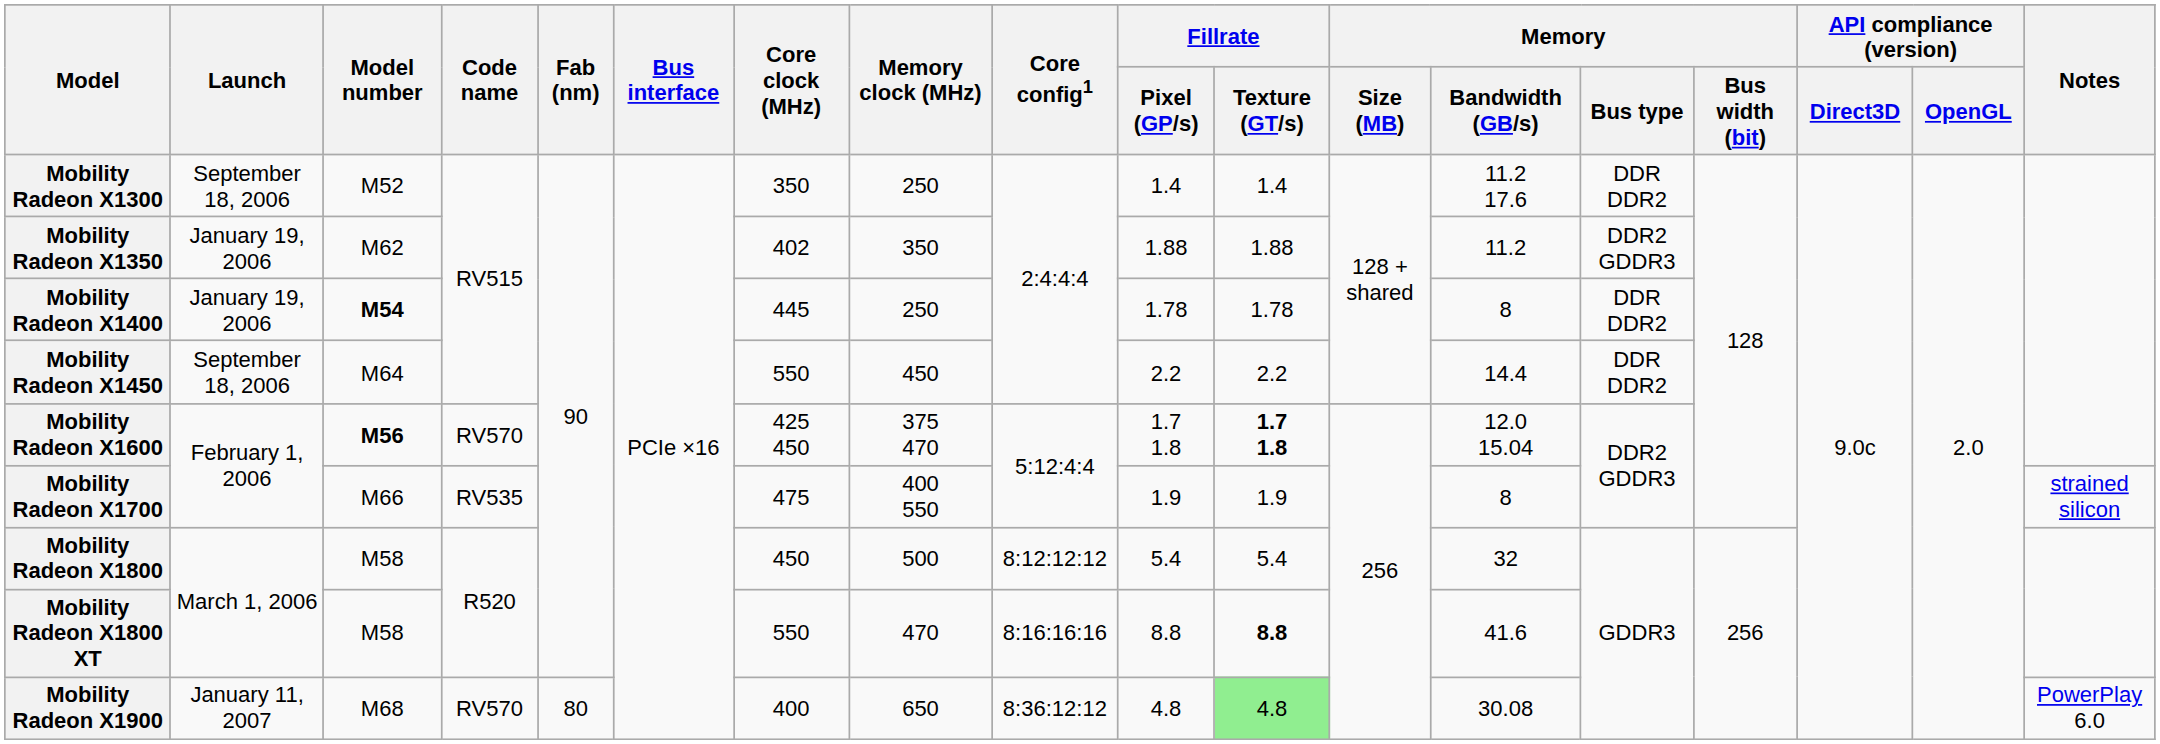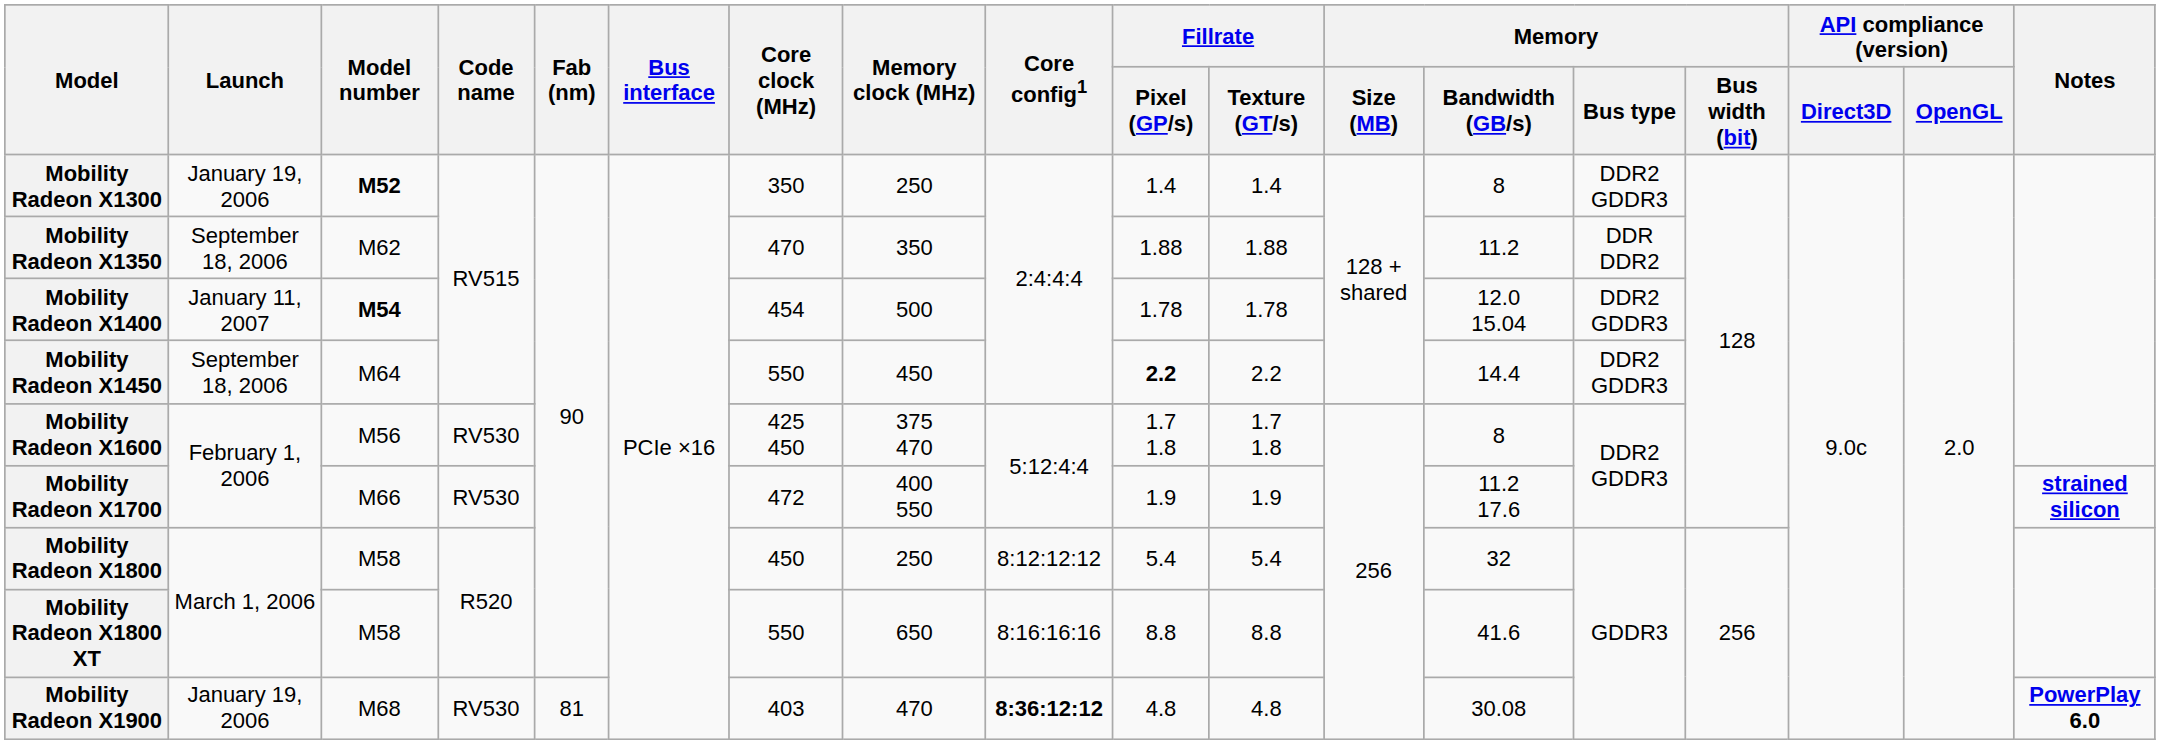 <table class="mw-datatable wikitable sortable sort-under" style="font-size: 80%; text-align:center;">
 <tr>
 <th rowspan="2">Model</th>
 <th rowspan="2">Launch</th>
 <th rowspan="2">Model number</th>
 <th rowspan="2">Code name</th>
 <th rowspan="2">Fab (nm)</th>
 <th rowspan="2"><a href='#'>Bus interface</a></th>
 <th rowspan="2">Core clock (MHz)</th>
 <th rowspan="2">Memory clock (MHz)</th>
 <th rowspan="2">Core config<sup>1</sup></th>
 <th colspan="2"><a href='#'>Fillrate</a></th>
 <th colspan="4">Memory</th>
 <th colspan="2"><a href='#'>API</a> compliance (version)</th>
 <th rowspan="2">Notes</th>
 </tr>
 <tr>
 <th>Pixel (<a href='#'>GP</a>/s)</th>
 <th>Texture (<a href='#'>GT</a>/s)</th>
 <th>Size (<a href='#'>MB</a>)</th>
 <th>Bandwidth (<a href='#'>GB</a>/s)</th>
 <th>Bus type</th>
 <th>Bus width (<a href='#'>bit</a>)</th>
 <th><a href='#'>Direct3D</a></th>
 <th><a href='#'>OpenGL</a></th>
 </tr>
 <tr>
 <th>Mobility Radeon X1300</th>
-<td>September 18, 2006</td>
-<td>M52</td>
+<td>January 19, 2006</td>
+<td><strong>M52</strong></td>
 <td rowspan="4">RV515</td>
 <td rowspan="8">90</td>
 <td rowspan="9">PCIe ×16</td>
 <td>350</td>
 <td>250</td>
 <td rowspan="4">2:4:4:4</td>
 <td>1.4</td>
 <td>1.4</td>
 <td rowspan="4">128 + shared</td>
-<td>11.2<br>17.6</td>
-<td>DDR DDR2</td>
+<td>8</td>
+<td>DDR2 GDDR3</td>
 <td rowspan="6">128</td>
 <td rowspan="9">9.0c</td>
 <td rowspan="9">2.0</td>
 <td rowspan="5"></td>
 </tr>
 <tr>
 <th>Mobility Radeon X1350</th>
-<td>January 19, 2006</td>
+<td>September 18, 2006</td>
 <td>M62</td>
-<td>402</td>
+<td>470</td>
 <td>350</td>
 <td>1.88</td>
 <td>1.88</td>
 <td>11.2</td>
-<td>DDR2 GDDR3</td>
+<td>DDR DDR2</td>
 </tr>
 <tr>
 <th>Mobility Radeon X1400</th>
-<td>January 19, 2006</td>
+<td>January 11, 2007</td>
 <td><strong>M54</strong></td>
-<td>445</td>
-<td>250</td>
+<td>454</td>
+<td>500</td>
 <td>1.78</td>
 <td>1.78</td>
-<td>8</td>
-<td>DDR DDR2</td>
+<td>12.0<br>15.04</td>
+<td>DDR2 GDDR3</td>
 </tr>
 <tr>
 <th>Mobility Radeon X1450</th>
 <td>September 18, 2006</td>
 <td>M64</td>
 <td>550</td>
 <td>450</td>
-<td>2.2</td>
+<td><strong>2.2</strong></td>
 <td>2.2</td>
 <td>14.4</td>
-<td>DDR DDR2</td>
+<td>DDR2 GDDR3</td>
 </tr>
 <tr>
 <th>Mobility Radeon X1600</th>
 <td rowspan="2">February 1, 2006</td>
-<td><strong>M56</strong></td>
-<td>RV570</td>
+<td>M56</td>
+<td>RV530</td>
 <td>425<br>450</td>
 <td>375<br>470</td>
 <td rowspan="2">5:12:4:4</td>
 <td>1.7<br>1.8</td>
-<td><strong>1.7<br>1.8</strong></td>
+<td>1.7<br>1.8</td>
 <td rowspan="5">256</td>
-<td>12.0<br>15.04</td>
+<td>8</td>
 <td rowspan="2">DDR2<br>GDDR3</td>
 </tr>
 <tr>
 <th>Mobility Radeon X1700</th>
 <td>M66</td>
-<td>RV535</td>
-<td>475</td>
+<td>RV530</td>
+<td>472</td>
 <td>400<br>550</td>
 <td>1.9</td>
 <td>1.9</td>
-<td>8</td>
-<td><a href='#'>strained silicon</a></td>
+<td>11.2<br>17.6</td>
+<td><strong><a href='#'>strained silicon</a></strong></td>
 </tr>
 <tr>
 <th>Mobility Radeon X1800</th>
 <td rowspan="2">March 1, 2006</td>
 <td>M58</td>
 <td rowspan="2">R520</td>
 <td>450</td>
-<td>500</td>
+<td>250</td>
 <td>8:12:12:12</td>
 <td>5.4</td>
 <td>5.4</td>
 <td>32</td>
 <td rowspan="3">GDDR3</td>
 <td rowspan="3">256</td>
 <td rowspan="2"></td>
 </tr>
 <tr>
 <th>Mobility Radeon X1800 XT</th>
 <td>M58</td>
 <td>550</td>
-<td>470</td>
+<td>650</td>
 <td>8:16:16:16</td>
 <td>8.8</td>
-<td><strong>8.8</strong></td>
+<td>8.8</td>
 <td>41.6</td>
 </tr>
 <tr>
 <th>Mobility Radeon X1900</th>
-<td>January 11, 2007</td>
+<td>January 19, 2006</td>
 <td>M68</td>
-<td>RV570</td>
-<td>80</td>
-<td>400</td>
-<td>650</td>
-<td>8:36:12:12</td>
+<td>RV530</td>
+<td>81</td>
+<td>403</td>
+<td>470</td>
+<td><strong>8:36:12:12</strong></td>
 <td>4.8</td>
-<td style="background: lightgreen;">4.8</td>
+<td>4.8</td>
 <td>30.08</td>
-<td><a href='#'>PowerPlay</a> 6.0</td>
+<td><strong><a href='#'>PowerPlay</a> 6.0</strong></td>
 </tr>
 </table>
